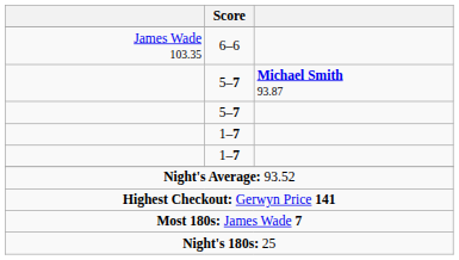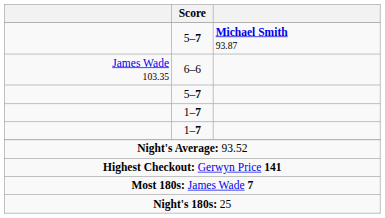 <table class=wikitable style="text-align:center">
 <tr>
 <th width=225></th>
 <th width=50>Score</th>
 <th width=225></th>
 </tr>
 <tr align=center>
 </tr>
 <tr align=left>
+<td align=right></td>
+<td align=center>5–<strong>7</strong></td>
+<td> <strong><a href='#'>Michael Smith</a></strong> <br><small><span>93.87</span></small></td>
+</tr>
+<tr align=left>
 <td align=right><a href='#'>James Wade</a>  <br><small><span>103.35</span></small></td>
 <td align=center>6–6</td>
 <td></td>
-</tr>
-<tr align=left>
-<td align=right></td>
-<td align=center>5–<strong>7</strong></td>
-<td> <strong><a href='#'>Michael Smith</a></strong> <br><small><span>93.87</span></small></td>
 </tr>
 <tr align=left>
 <td align=right></td>
 <td align=center>5–<strong>7</strong></td>
 <td></td>
 </tr>
 <tr align=left>
 <td align=right></td>
 <td align=center>1–<strong>7</strong></td>
 <td></td>
 </tr>
 <tr align=left>
 <td align=right></td>
 <td align=center>1–<strong>7</strong></td>
 <td></td>
 </tr>
 <tr align=center>
 </tr>
 <tr align=center>
 <td colspan="3"><strong>Night's Average:</strong> 93.52</td>
 </tr>
 <tr align=center>
 <td colspan="3"><strong>Highest Checkout:</strong>  <a href='#'>Gerwyn Price</a> <strong>141</strong></td>
 </tr>
 <tr align=center>
 <td colspan="3"><strong>Most 180s:</strong>  <a href='#'>James Wade</a> <strong>7</strong></td>
 </tr>
 <tr align=center>
 <td colspan="3"><strong>Night's 180s:</strong> 25</td>
 </tr>
 </table>
